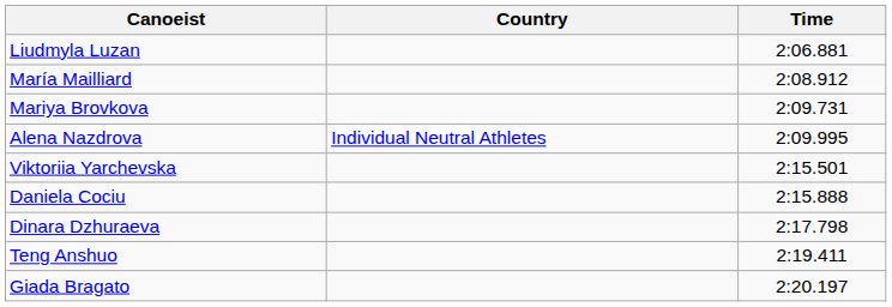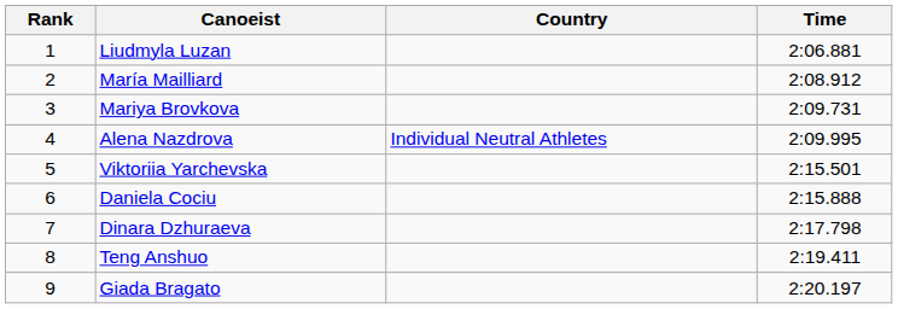 <table class="wikitable" style="text-align:center;width: 60%">
 <tr>
+<th>Rank</th>
 <th>Canoeist</th>
 <th>Country</th>
 <th>Time</th>
 </tr>
 <tr>
+<td>1</td>
 <td align="left"><a href='#'>Liudmyla Luzan</a></td>
 <td align="left"></td>
 <td>2:06.881</td>
 </tr>
 <tr>
+<td>2</td>
 <td align="left"><a href='#'>María Mailliard</a></td>
 <td align="left"></td>
 <td>2:08.912</td>
 </tr>
 <tr>
+<td>3</td>
 <td align="left"><a href='#'>Mariya Brovkova</a></td>
 <td align="left"></td>
 <td>2:09.731</td>
 </tr>
 <tr>
+<td>4</td>
 <td align="left"><a href='#'>Alena Nazdrova</a></td>
 <td align="left"><a href='#'>Individual Neutral Athletes</a></td>
 <td>2:09.995</td>
 </tr>
 <tr>
+<td>5</td>
 <td align="left"><a href='#'>Viktoriia Yarchevska</a></td>
 <td align="left"></td>
 <td>2:15.501</td>
 </tr>
 <tr>
+<td>6</td>
 <td align="left"><a href='#'>Daniela Cociu</a></td>
 <td align="left"></td>
 <td>2:15.888</td>
 </tr>
 <tr>
+<td>7</td>
 <td align="left"><a href='#'>Dinara Dzhuraeva</a></td>
 <td align="left"></td>
 <td>2:17.798</td>
 </tr>
 <tr>
+<td>8</td>
 <td align="left"><a href='#'>Teng Anshuo</a></td>
 <td align="left"></td>
 <td>2:19.411</td>
 </tr>
 <tr>
+<td>9</td>
 <td align="left"><a href='#'>Giada Bragato</a></td>
 <td align="left"></td>
 <td>2:20.197</td>
 </tr>
 </table>
